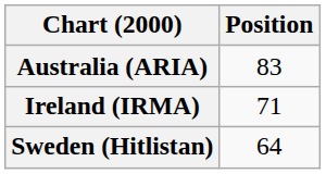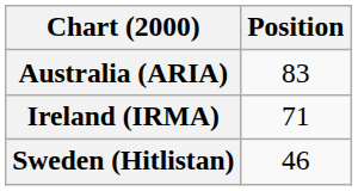 <table class="wikitable sortable plainrowheaders" style="text-align:center">
 <tr>
 <th>Chart (2000)</th>
 <th>Position</th>
 </tr>
 <tr>
 <th scope="row">Australia (ARIA)</th>
 <td>83</td>
 </tr>
 <tr>
 <th scope="row">Ireland (IRMA)</th>
 <td>71</td>
 </tr>
 <tr>
 <th scope="row">Sweden (Hitlistan)</th>
-<td>64</td>
+<td>46</td>
 </tr>
 </table>
